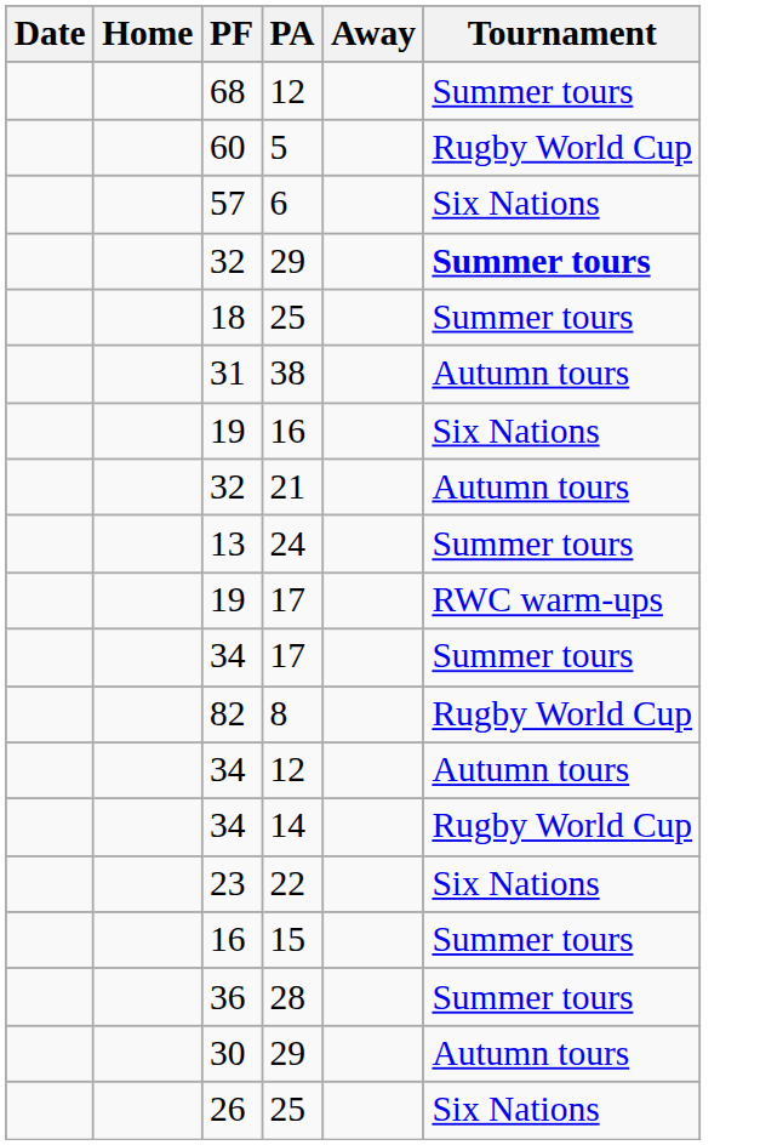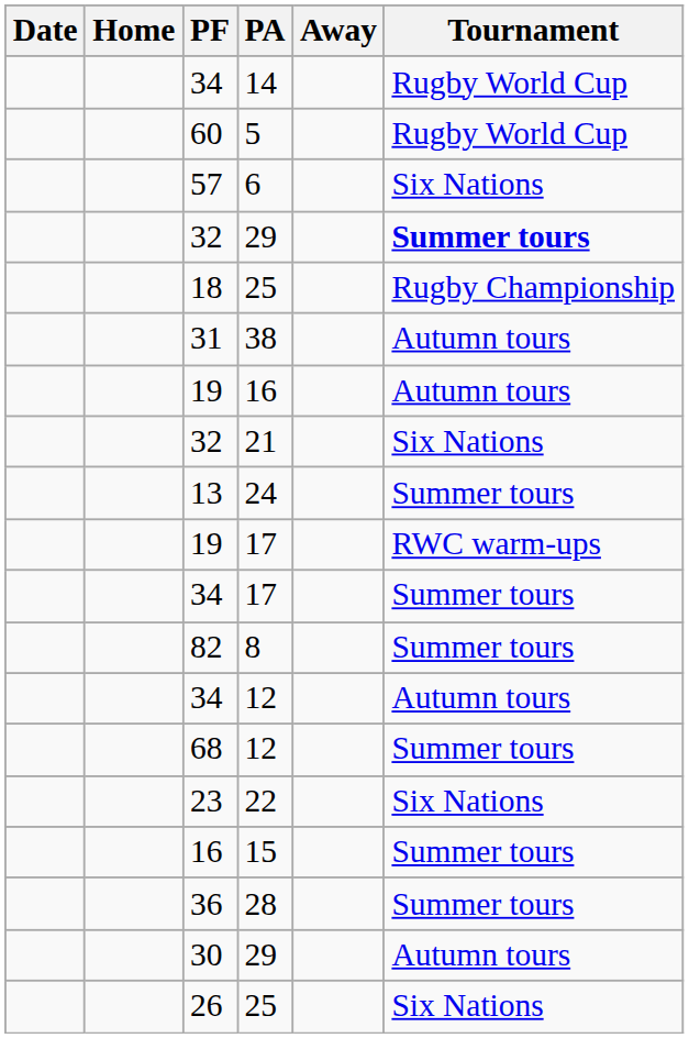 <table class="wikitable sortable">
 <tr>
 <th>Date</th>
 <th>Home</th>
 <th>PF</th>
 <th>PA</th>
 <th>Away</th>
 <th>Tournament</th>
 </tr>
 <tr>
 <td></td>
 <td></td>
-<td>68</td>
-<td>12</td>
+<td>34</td>
+<td>14</td>
 <td></td>
-<td><a href='#'>Summer tours</a></td>
+<td><a href='#'>Rugby World Cup</a></td>
 </tr>
 <tr>
 <td></td>
 <td></td>
 <td>60</td>
 <td>5</td>
 <td></td>
 <td><a href='#'>Rugby World Cup</a></td>
 </tr>
 <tr>
 <td></td>
 <td></td>
 <td>57</td>
 <td>6</td>
 <td></td>
 <td><a href='#'>Six Nations</a></td>
 </tr>
 <tr>
 <td></td>
 <td></td>
 <td>32</td>
 <td>29</td>
 <td></td>
 <td><strong><a href='#'>Summer tours</a></strong></td>
 </tr>
 <tr>
 <td></td>
 <td></td>
 <td>18</td>
 <td>25</td>
 <td></td>
-<td><a href='#'>Summer tours</a></td>
+<td><a href='#'>Rugby Championship</a></td>
 </tr>
 <tr>
 <td></td>
 <td></td>
 <td>31</td>
 <td>38</td>
 <td></td>
 <td><a href='#'>Autumn tours</a></td>
 </tr>
 <tr>
 <td></td>
 <td></td>
 <td>19</td>
 <td>16</td>
 <td></td>
-<td><a href='#'>Six Nations</a></td>
+<td><a href='#'>Autumn tours</a></td>
 </tr>
 <tr>
 <td></td>
 <td></td>
 <td>32</td>
 <td>21</td>
 <td></td>
-<td><a href='#'>Autumn tours</a></td>
+<td><a href='#'>Six Nations</a></td>
 </tr>
 <tr>
 <td></td>
 <td></td>
 <td>13</td>
 <td>24</td>
 <td></td>
 <td><a href='#'>Summer tours</a></td>
 </tr>
 <tr>
 <td></td>
 <td></td>
 <td>19</td>
 <td>17</td>
 <td></td>
 <td><a href='#'>RWC warm-ups</a></td>
 </tr>
 <tr>
 <td></td>
 <td></td>
 <td>34</td>
 <td>17</td>
 <td></td>
 <td><a href='#'>Summer tours</a></td>
 </tr>
 <tr>
 <td></td>
 <td></td>
 <td>82</td>
 <td>8</td>
 <td></td>
-<td><a href='#'>Rugby World Cup</a></td>
+<td><a href='#'>Summer tours</a></td>
 </tr>
 <tr>
 <td></td>
 <td></td>
 <td>34</td>
 <td>12</td>
 <td></td>
 <td><a href='#'>Autumn tours</a></td>
 </tr>
 <tr>
 <td></td>
 <td></td>
-<td>34</td>
-<td>14</td>
+<td>68</td>
+<td>12</td>
 <td></td>
-<td><a href='#'>Rugby World Cup</a></td>
+<td><a href='#'>Summer tours</a></td>
 </tr>
 <tr>
 <td></td>
 <td></td>
 <td>23</td>
 <td>22</td>
 <td></td>
 <td><a href='#'>Six Nations</a></td>
 </tr>
 <tr>
 <td></td>
 <td></td>
 <td>16</td>
 <td>15</td>
 <td></td>
 <td><a href='#'>Summer tours</a></td>
 </tr>
 <tr>
 <td></td>
 <td></td>
 <td>36</td>
 <td>28</td>
 <td></td>
 <td><a href='#'>Summer tours</a></td>
 </tr>
 <tr>
 <td></td>
 <td></td>
 <td>30</td>
 <td>29</td>
 <td></td>
 <td><a href='#'>Autumn tours</a></td>
 </tr>
 <tr>
 <td></td>
 <td></td>
 <td>26</td>
 <td>25</td>
 <td></td>
 <td><a href='#'>Six Nations</a></td>
 </tr>
 </table>
